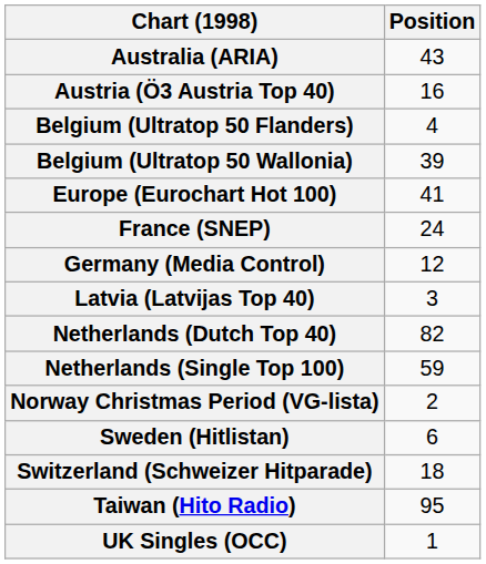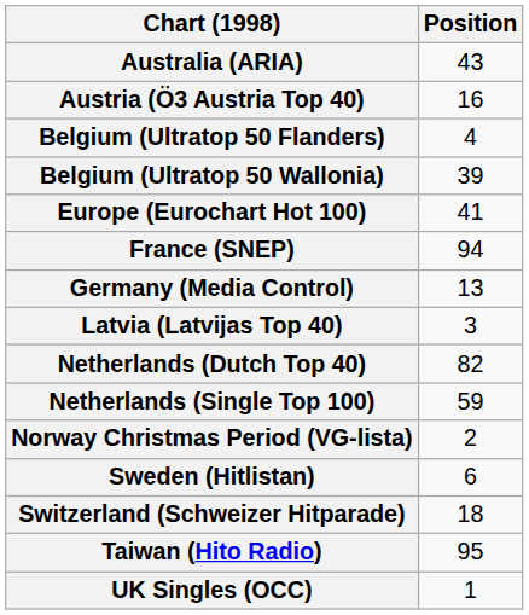 <table class="wikitable sortable plainrowheaders">
 <tr>
 <th scope="col">Chart (1998)</th>
 <th scope="col">Position</th>
 </tr>
 <tr>
 <th scope="row">Australia (ARIA)</th>
 <td align="center">43</td>
 </tr>
 <tr>
 <th scope="row">Austria (Ö3 Austria Top 40)</th>
 <td align="center">16</td>
 </tr>
 <tr>
 <th scope="row">Belgium (Ultratop 50 Flanders)</th>
 <td align="center">4</td>
 </tr>
 <tr>
 <th scope="row">Belgium (Ultratop 50 Wallonia)</th>
 <td align="center">39</td>
 </tr>
 <tr>
 <th scope="row">Europe (Eurochart Hot 100)</th>
 <td align="center">41</td>
 </tr>
 <tr>
 <th scope="row">France (SNEP)</th>
-<td align="center">24</td>
+<td align="center">94</td>
 </tr>
 <tr>
 <th scope="row">Germany (Media Control)</th>
-<td align="center">12</td>
+<td align="center">13</td>
 </tr>
 <tr>
 <th scope="row">Latvia (Latvijas Top 40)</th>
 <td align="center">3</td>
 </tr>
 <tr>
 <th scope="row">Netherlands (Dutch Top 40)</th>
 <td align="center">82</td>
 </tr>
 <tr>
 <th scope="row">Netherlands (Single Top 100)</th>
 <td align="center">59</td>
 </tr>
 <tr>
 <th scope="row">Norway Christmas Period (VG-lista)</th>
 <td align="center">2</td>
 </tr>
 <tr>
 <th scope="row">Sweden (Hitlistan)</th>
 <td align="center">6</td>
 </tr>
 <tr>
 <th scope="row">Switzerland (Schweizer Hitparade)</th>
 <td align="center">18</td>
 </tr>
 <tr>
 <th scope="row">Taiwan (<a href='#'>Hito Radio</a>)</th>
 <td style="text-align:center;">95</td>
 </tr>
 <tr>
 <th scope="row">UK Singles (OCC)</th>
 <td align="center">1</td>
 </tr>
 </table>
